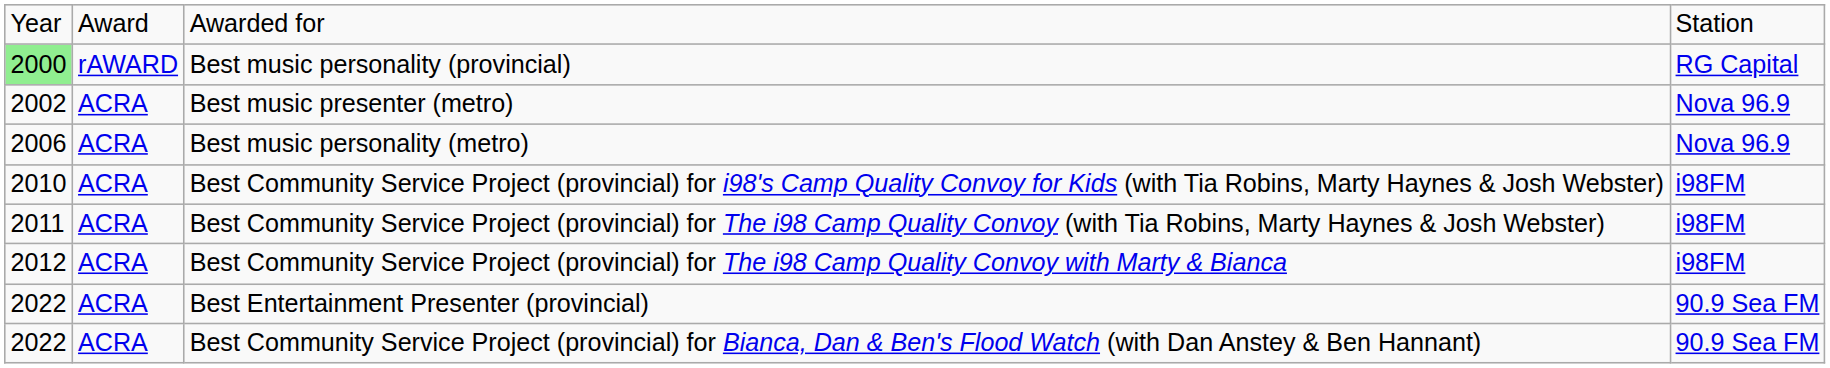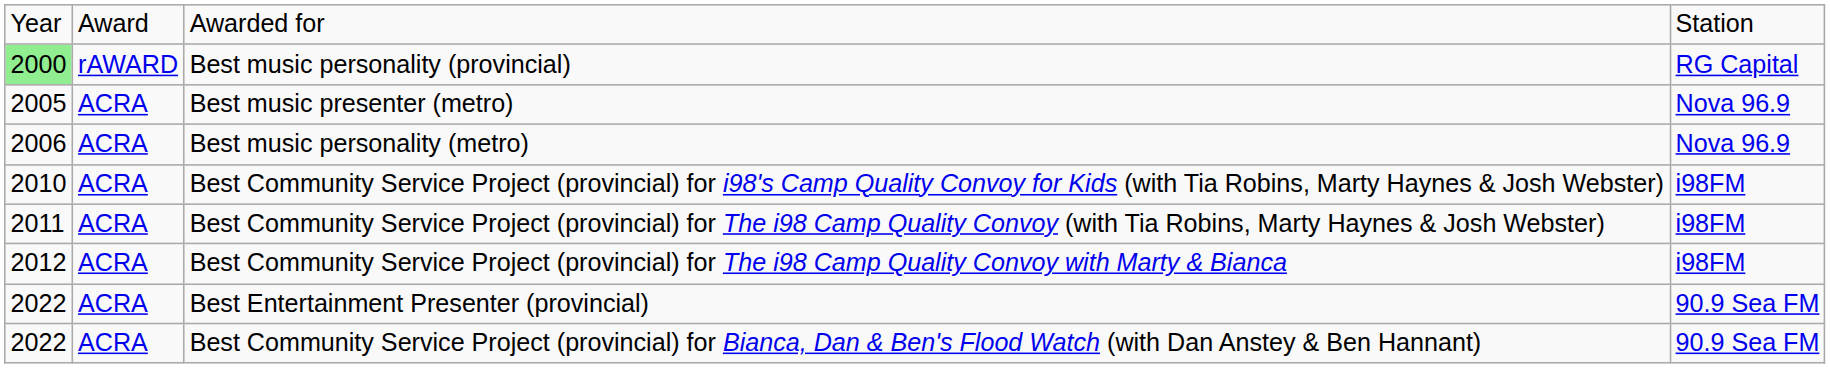 <table class="wikitable">
 <tr>
 <td>Year</td>
 <td>Award</td>
 <td>Awarded for</td>
 <td>Station</td>
 </tr>
 <tr>
 <td style="background: lightgreen;">2000</td>
 <td><a href='#'>rAWARD</a></td>
 <td>Best music personality (provincial)</td>
 <td><a href='#'>RG Capital</a></td>
 </tr>
 <tr>
-<td>2002</td>
+<td>2005</td>
 <td><a href='#'>ACRA</a></td>
 <td>Best music presenter (metro)</td>
 <td><a href='#'>Nova 96.9</a></td>
 </tr>
 <tr>
 <td>2006</td>
 <td><a href='#'>ACRA</a></td>
 <td>Best music personality (metro)</td>
 <td><a href='#'>Nova 96.9</a></td>
 </tr>
 <tr>
 <td>2010</td>
 <td><a href='#'>ACRA</a></td>
 <td>Best Community Service Project (provincial) for <em><a href='#'>i98's Camp Quality Convoy for Kids</a></em> (with Tia Robins, Marty Haynes & Josh Webster)</td>
 <td><a href='#'>i98FM</a></td>
 </tr>
 <tr>
 <td>2011</td>
 <td><a href='#'>ACRA</a></td>
 <td>Best Community Service Project (provincial) for <em><a href='#'>The i98 Camp Quality Convoy</a></em> (with Tia Robins, Marty Haynes & Josh Webster)</td>
 <td><a href='#'>i98FM</a></td>
 </tr>
 <tr>
 <td>2012</td>
 <td><a href='#'>ACRA</a></td>
 <td>Best Community Service Project (provincial) for <em><a href='#'>The i98 Camp Quality Convoy with Marty & Bianca</a></em></td>
 <td><a href='#'>i98FM</a></td>
 </tr>
 <tr>
 <td>2022</td>
 <td><a href='#'>ACRA</a></td>
 <td>Best Entertainment Presenter (provincial)</td>
 <td><a href='#'>90.9 Sea FM</a></td>
 </tr>
 <tr>
 <td>2022</td>
 <td><a href='#'>ACRA</a></td>
 <td>Best Community Service Project (provincial) for <em><a href='#'>Bianca, Dan & Ben's Flood Watch</a></em> (with Dan Anstey & Ben Hannant)</td>
 <td><a href='#'>90.9 Sea FM</a></td>
 </tr>
 </table>
